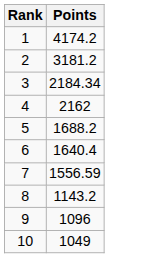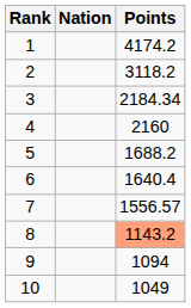 <table class="wikitable sortable">
 <tr>
 <th>Rank</th>
+<th>Nation</th>
 <th>Points</th>
 </tr>
 <tr>
 <td align=center>1</td>
+<td></td>
 <td align=center>4174.2</td>
 </tr>
 <tr>
 <td align=center>2</td>
-<td align=center>3181.2</td>
+<td></td>
+<td align=center>3118.2</td>
 </tr>
 <tr>
 <td align=center>3</td>
+<td></td>
 <td align=center>2184.34</td>
 </tr>
 <tr>
 <td align=center>4</td>
-<td align=center>2162</td>
+<td></td>
+<td align=center>2160</td>
 </tr>
 <tr>
 <td align=center>5</td>
+<td></td>
 <td align=center>1688.2</td>
 </tr>
 <tr>
 <td align=center>6</td>
+<td></td>
 <td align=center>1640.4</td>
 </tr>
 <tr>
 <td align=center>7</td>
-<td align=center>1556.59</td>
+<td></td>
+<td align=center>1556.57</td>
 </tr>
 <tr>
 <td align=center>8</td>
-<td align=center>1143.2</td>
+<td></td>
+<td align=center style="background: lightsalmon;">1143.2</td>
 </tr>
 <tr>
 <td align=center>9</td>
-<td align=center>1096</td>
+<td></td>
+<td align=center>1094</td>
 </tr>
 <tr>
 <td align=center>10</td>
+<td></td>
 <td align=center>1049</td>
 </tr>
 </table>
